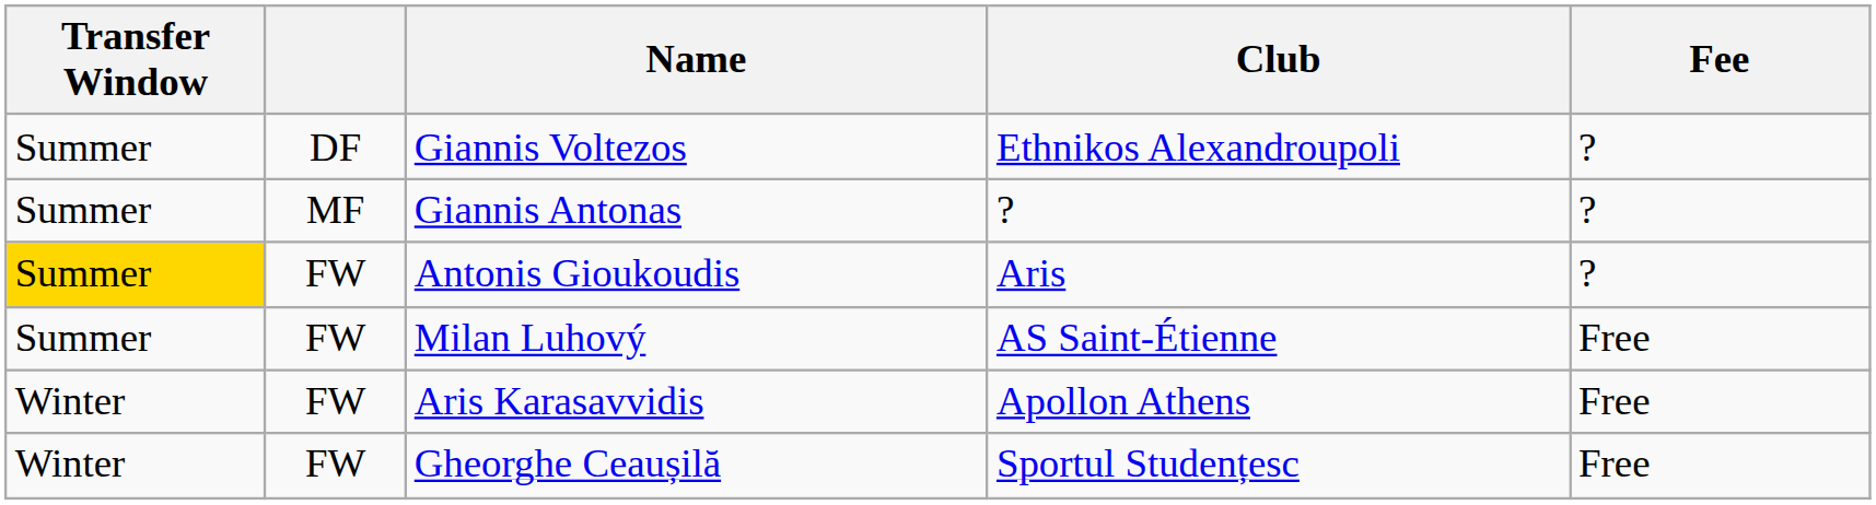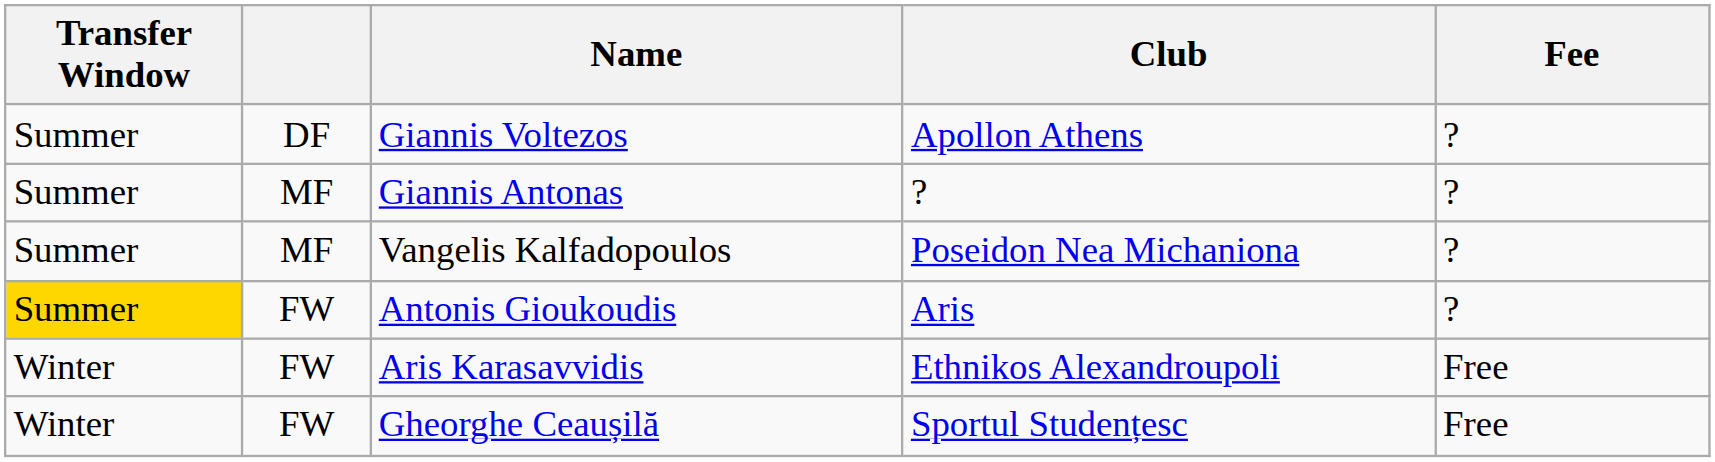 <table class="wikitable plainrowheaders">
 <tr>
 <th scope="col" style="width:6em;">Transfer Window</th>
 <th scope="col" style="width:3em;"></th>
 <th scope="col" style="width:14em;">Name</th>
 <th scope="col" style="width:14em;">Club</th>
 <th scope="col" style="width:7em;">Fee</th>
 </tr>
 <tr>
 <td>Summer</td>
 <td align="center">DF</td>
 <td> <a href='#'>Giannis Voltezos</a></td>
-<td> <a href='#'>Ethnikos Alexandroupoli</a></td>
+<td> <a href='#'>Apollon Athens</a></td>
 <td>?</td>
 </tr>
 <tr>
 <td>Summer</td>
 <td align="center">MF</td>
 <td> <a href='#'>Giannis Antonas</a></td>
 <td> ?</td>
 <td>?</td>
 </tr>
 <tr>
+<td>Summer</td>
+<td align="center">MF</td>
+<td> Vangelis Kalfadopoulos</td>
+<td> <a href='#'>Poseidon Nea Michaniona</a></td>
+<td>?</td>
+</tr>
+<tr>
 <td style="background: gold;">Summer</td>
 <td align="center">FW</td>
 <td> <a href='#'>Antonis Gioukoudis</a></td>
 <td> <a href='#'>Aris</a></td>
 <td>?</td>
 </tr>
 <tr>
-<td>Summer</td>
-<td align="center">FW</td>
-<td> <a href='#'>Milan Luhový</a></td>
-<td> <a href='#'>AS Saint-Étienne</a></td>
-<td>Free</td>
-</tr>
-<tr>
 <td>Winter</td>
 <td align="center">FW</td>
 <td> <a href='#'>Aris Karasavvidis</a></td>
-<td> <a href='#'>Apollon Athens</a></td>
+<td> <a href='#'>Ethnikos Alexandroupoli</a></td>
 <td>Free</td>
 </tr>
 <tr>
 <td>Winter</td>
 <td align="center">FW</td>
 <td> <a href='#'>Gheorghe Ceaușilă</a></td>
 <td> <a href='#'>Sportul Studențesc</a></td>
 <td>Free</td>
 </tr>
 </table>
